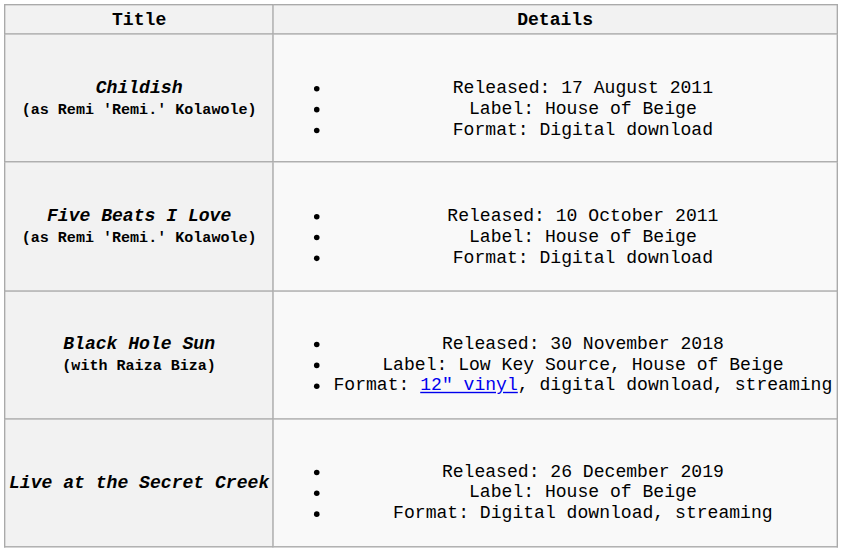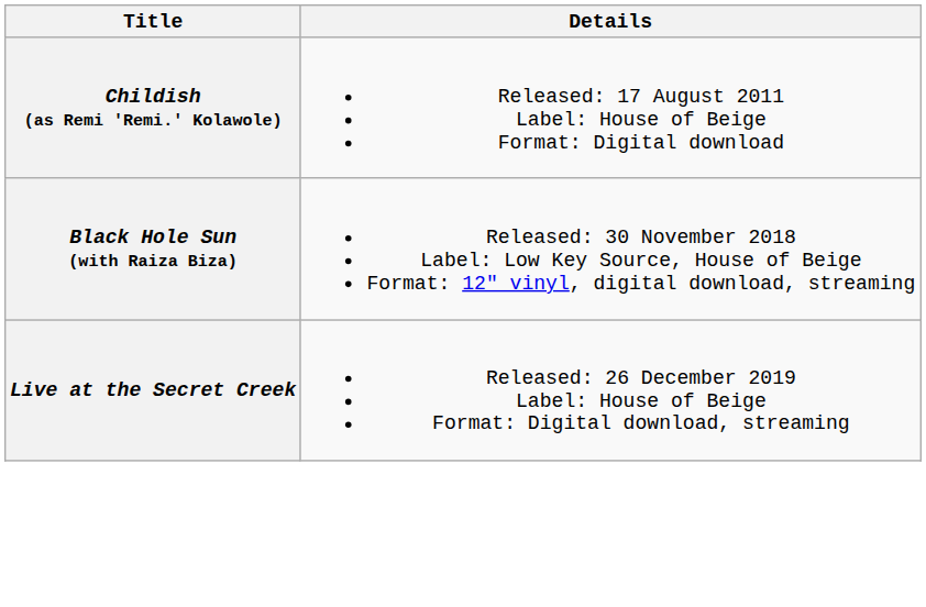 <table class="wikitable plainrowheaders" style="text-align:center;">
 <tr>
 <th scope="col">Title</th>
 <th scope="col">Details</th>
 </tr>
 <tr>
 <th scope="row"><em>Childish</em><br><small>(as Remi 'Remi.' Kolawole)</small></th>
 <td><br><ul><li>Released: 17 August 2011</li><li>Label: House of Beige</li><li>Format: Digital download</li></ul></td>
 </tr>
 <tr>
-<th scope="row"><em>Five Beats I Love</em><br><small>(as Remi 'Remi.' Kolawole)</small></th>
-<td><br><ul><li>Released: 10 October 2011</li><li>Label: House of Beige</li><li>Format: Digital download</li></ul></td>
-</tr>
-<tr>
 <th scope="row"><em>Black Hole Sun</em><br><small>(with Raiza Biza)</small></th>
 <td><br><ul><li>Released: 30 November 2018</li><li>Label: Low Key Source, House of Beige</li><li>Format: <a href='#'>12" vinyl</a>, digital download, streaming</li></ul></td>
 </tr>
 <tr>
 <th scope="row"><em>Live at the Secret Creek</em></th>
 <td><br><ul><li>Released: 26 December 2019</li><li>Label: House of Beige</li><li>Format: Digital download, streaming</li></ul></td>
 </tr>
 </table>
